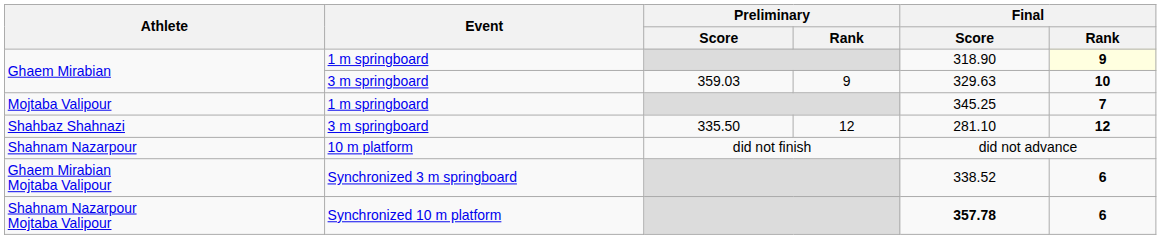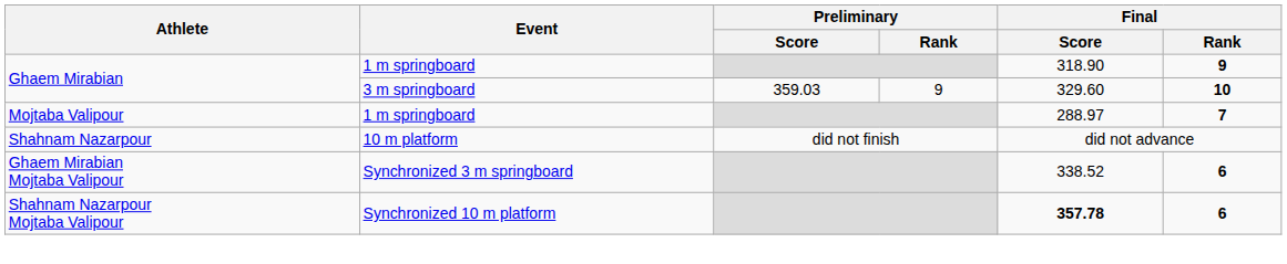 <table class="wikitable" width="75%" style="text-align:center; font-size:90%">
 <tr>
 <th rowspan="2" width="15%">Athlete</th>
 <th rowspan="2" width="15%">Event</th>
 <th colspan="2" width="12%">Preliminary</th>
 <th colspan="2" width="12%">Final</th>
 </tr>
 <tr>
 <th width="7%">Score</th>
 <th>Rank</th>
 <th width="7%">Score</th>
 <th>Rank</th>
 </tr>
 <tr>
 <td rowspan=2 align="left"><a href='#'>Ghaem Mirabian</a></td>
 <td align="left"><a href='#'>1 m springboard</a></td>
 <td bgcolor=#DCDCDC colspan=2></td>
 <td>318.90</td>
-<td style="background: lightyellow;"><strong>9</strong></td>
+<td><strong>9</strong></td>
 </tr>
 <tr>
 <td align="left"><a href='#'>3 m springboard</a></td>
 <td>359.03</td>
 <td>9 <strong></strong></td>
-<td>329.63</td>
+<td>329.60</td>
 <td><strong>10</strong></td>
 </tr>
 <tr>
 <td align="left"><a href='#'>Mojtaba Valipour</a></td>
 <td align="left"><a href='#'>1 m springboard</a></td>
 <td bgcolor=#DCDCDC colspan=2></td>
-<td>345.25</td>
+<td>288.97</td>
 <td><strong>7</strong></td>
-</tr>
-<tr>
-<td align="left"><a href='#'>Shahbaz Shahnazi</a></td>
-<td align="left"><a href='#'>3 m springboard</a></td>
-<td>335.50</td>
-<td>12 <strong></strong></td>
-<td>281.10</td>
-<td><strong>12</strong></td>
 </tr>
 <tr>
 <td align="left"><a href='#'>Shahnam Nazarpour</a></td>
 <td align="left"><a href='#'>10 m platform</a></td>
 <td colspan=2>did not finish</td>
 <td colspan=2>did not advance</td>
 </tr>
 <tr>
 <td align="left"><a href='#'>Ghaem Mirabian</a><br><a href='#'>Mojtaba Valipour</a></td>
 <td align="left"><a href='#'>Synchronized 3 m springboard</a></td>
 <td bgcolor=#DCDCDC colspan=2></td>
 <td>338.52</td>
 <td><strong>6</strong></td>
 </tr>
 <tr>
 <td align="left"><a href='#'>Shahnam Nazarpour</a><br><a href='#'>Mojtaba Valipour</a></td>
 <td align="left"><a href='#'>Synchronized 10 m platform</a></td>
 <td bgcolor=#DCDCDC colspan=2></td>
 <td><strong>357.78</strong></td>
 <td><strong>6</strong></td>
 </tr>
 </table>
